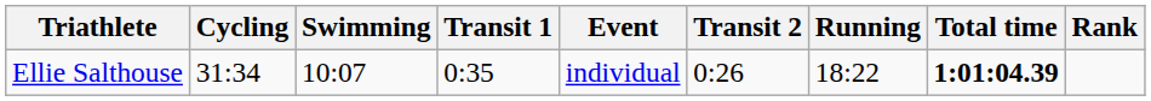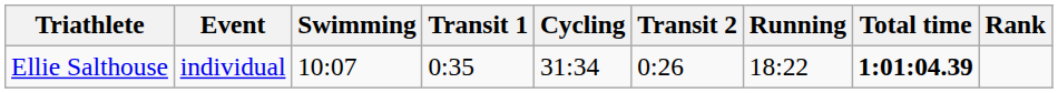 <table class="wikitable">
 <tr>
 <th>Triathlete</th>
-<th>Cycling</th>
+<th>Event</th>
 <th>Swimming</th>
 <th>Transit 1</th>
-<th>Event</th>
+<th>Cycling</th>
 <th>Transit 2</th>
 <th>Running</th>
 <th>Total time</th>
 <th>Rank</th>
 </tr>
 <tr>
 <td><a href='#'>Ellie Salthouse</a></td>
-<td>31:34</td>
+<td><a href='#'>individual</a></td>
 <td>10:07</td>
 <td>0:35</td>
-<td><a href='#'>individual</a></td>
+<td>31:34</td>
 <td>0:26</td>
 <td>18:22</td>
 <td><strong>1:01:04.39</strong></td>
 <td></td>
 </tr>
 </table>
